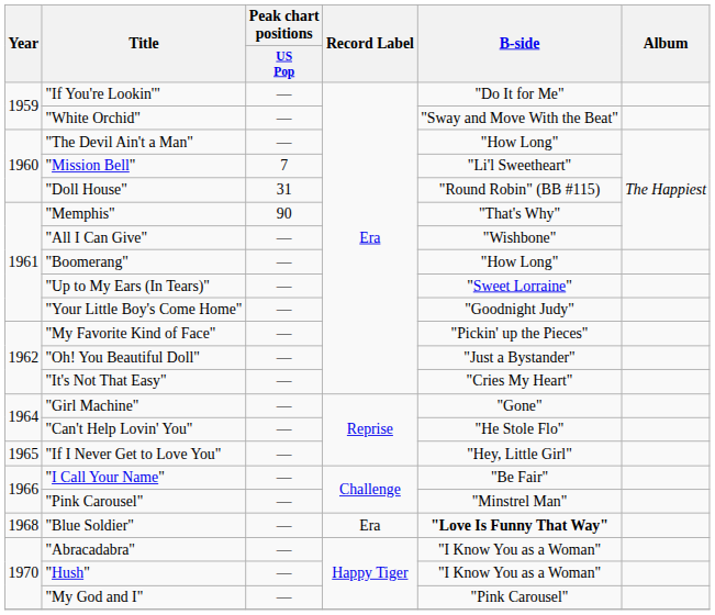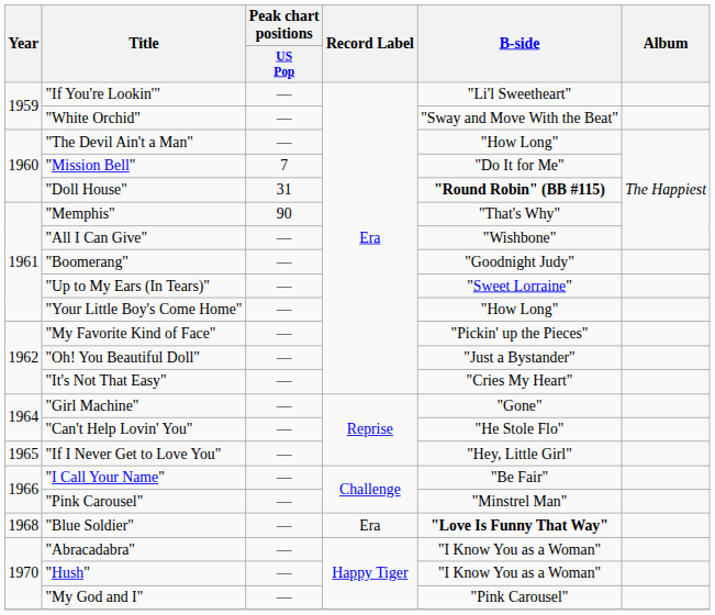 <table class="wikitable" style=text-align:center;>
 <tr>
 <th rowspan="2">Year</th>
 <th rowspan="2">Title</th>
 <th colspan="1">Peak chart<br>positions</th>
 <th rowspan="2">Record Label</th>
 <th rowspan="2"><a href='#'>B-side</a></th>
 <th rowspan="2">Album</th>
 </tr>
 <tr style="font-size:smaller;">
 <th align=centre><a href='#'>US<br>Pop</a></th>
 </tr>
 <tr>
 <td rowspan="2">1959</td>
 <td align=left>"If You're Lookin'"</td>
 <td>—</td>
 <td rowspan="13"><a href='#'>Era</a></td>
-<td>"Do It for Me"</td>
+<td>"Li'l Sweetheart"</td>
 <td rowspan="1"></td>
 </tr>
 <tr>
 <td align=left>"White Orchid"</td>
 <td>—</td>
 <td>"Sway and Move With the Beat"</td>
 <td rowspan=""></td>
 </tr>
 <tr>
 <td rowspan="3">1960</td>
 <td align=left>"The Devil Ain't a Man"</td>
 <td>—</td>
 <td>"How Long"</td>
 <td rowspan="5"><em>The Happiest</em></td>
 </tr>
 <tr>
 <td align=left>"<a href='#'>Mission Bell</a>"</td>
 <td>7</td>
-<td>"Li'l Sweetheart"</td>
+<td>"Do It for Me"</td>
 </tr>
 <tr>
 <td align=left>"Doll House"</td>
 <td>31</td>
-<td>"Round Robin" (BB #115)</td>
+<td><strong>"Round Robin" (BB #115)</strong></td>
 </tr>
 <tr>
 <td rowspan="5">1961</td>
 <td align=left>"Memphis"</td>
 <td>90</td>
 <td>"That's Why"</td>
 </tr>
 <tr>
 <td align=left>"All I Can Give"</td>
 <td>—</td>
 <td>"Wishbone"</td>
 </tr>
 <tr>
 <td align=left>"Boomerang"</td>
 <td>—</td>
-<td>"How Long"</td>
+<td>"Goodnight Judy"</td>
 <td rowspan=""></td>
 </tr>
 <tr>
 <td align=left>"Up to My Ears (In Tears)"</td>
 <td>—</td>
 <td>"<a href='#'>Sweet Lorraine</a>"</td>
 <td rowspan=""></td>
 </tr>
 <tr>
 <td align=left>"Your Little Boy's Come Home"</td>
 <td>—</td>
-<td>"Goodnight Judy"</td>
+<td>"How Long"</td>
 <td rowspan=""></td>
 </tr>
 <tr>
 <td rowspan="3">1962</td>
 <td align=left>"My Favorite Kind of Face"</td>
 <td>—</td>
 <td>"Pickin' up the Pieces"</td>
 <td rowspan=""></td>
 </tr>
 <tr>
 <td align=left>"Oh! You Beautiful Doll"</td>
 <td>—</td>
 <td>"Just a Bystander"</td>
 <td rowspan=""></td>
 </tr>
 <tr>
 <td align=left>"It's Not That Easy"</td>
 <td>—</td>
 <td>"Cries My Heart"</td>
 <td rowspan=""></td>
 </tr>
 <tr>
 <td rowspan="2">1964</td>
 <td align=left>"Girl Machine"</td>
 <td>—</td>
 <td rowspan="3"><a href='#'>Reprise</a></td>
 <td>"Gone"</td>
 <td rowspan=""></td>
 </tr>
 <tr>
 <td align=left>"Can't Help Lovin' You"</td>
 <td>—</td>
 <td>"He Stole Flo"</td>
 <td rowspan=""></td>
 </tr>
 <tr>
 <td rowspan="1">1965</td>
 <td align=left>"If I Never Get to Love You"</td>
 <td>—</td>
 <td>"Hey, Little Girl"</td>
 <td rowspan=""></td>
 </tr>
 <tr>
 <td rowspan="2">1966</td>
 <td align=left>"<a href='#'>I Call Your Name</a>"</td>
 <td>—</td>
 <td rowspan="2"><a href='#'>Challenge</a></td>
 <td>"Be Fair"</td>
 <td rowspan=""></td>
 </tr>
 <tr>
 <td align=left>"Pink Carousel"</td>
 <td>—</td>
 <td>"Minstrel Man"</td>
 <td rowspan=""></td>
 </tr>
 <tr>
 <td rowspan="1">1968</td>
 <td align=left>"Blue Soldier"</td>
 <td>—</td>
 <td rowspan="1">Era</td>
 <td><strong>"Love Is Funny That Way"</strong></td>
 <td rowspan=""></td>
 </tr>
 <tr>
 <td rowspan="3">1970</td>
 <td align=left>"Abracadabra"</td>
 <td>—</td>
 <td rowspan="3"><a href='#'>Happy Tiger</a></td>
 <td>"I Know You as a Woman"</td>
 <td rowspan=""></td>
 </tr>
 <tr>
 <td align=left>"<a href='#'>Hush</a>"</td>
 <td>—</td>
 <td>"I Know You as a Woman"</td>
 <td rowspan=""></td>
 </tr>
 <tr>
 <td align=left>"My God and I"</td>
 <td>—</td>
 <td>"Pink Carousel"</td>
 <td rowspan=""></td>
 </tr>
 <tr>
 </tr>
 </table>
